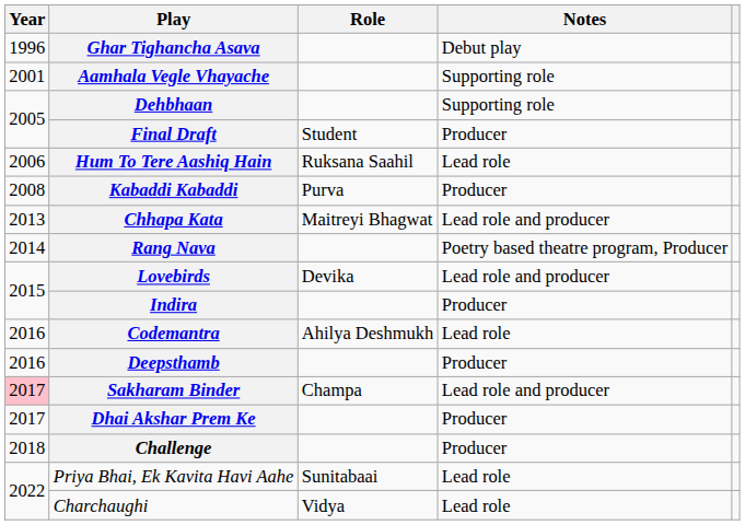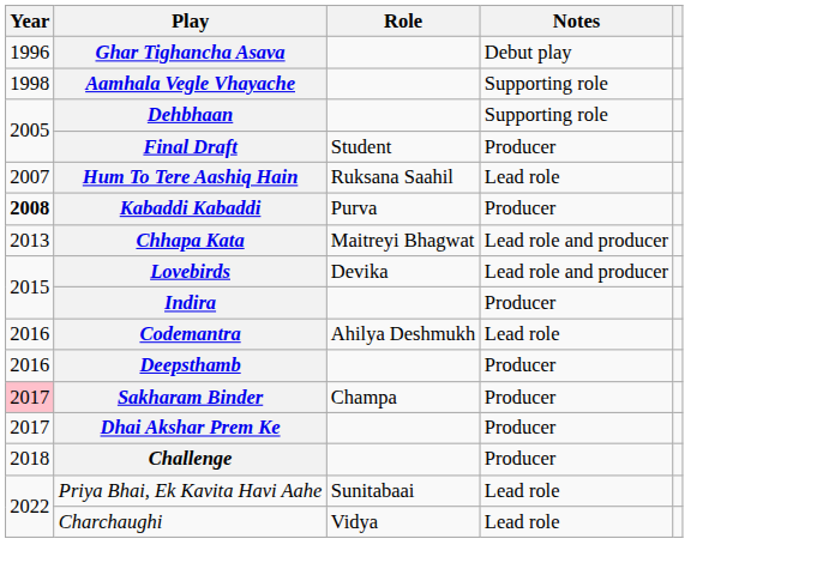 <table class="wikitable sortable plainrowheaders">
 <tr style="text-align:center;">
 <th scope="col">Year</th>
 <th scope="col">Play</th>
 <th scope="col">Role</th>
 <th scope="col" class="unsortable">Notes</th>
 <th scope="col" class="unsortable"></th>
 </tr>
 <tr>
 <td>1996</td>
 <th scope="row"><em><a href='#'>Ghar Tighancha Asava</a></em></th>
 <td></td>
 <td>Debut play</td>
 <td style="text-align:center;"></td>
 </tr>
 <tr>
-<td>2001</td>
+<td>1998</td>
 <th scope="row"><em><a href='#'>Aamhala Vegle Vhayache</a></em></th>
 <td></td>
 <td>Supporting role</td>
 <td style="text-align:center;"></td>
 </tr>
 <tr>
 <td rowspan="2">2005</td>
 <th scope="row"><em><a href='#'>Dehbhaan</a></em></th>
 <td></td>
 <td>Supporting role</td>
 <td style="text-align:center;"></td>
 </tr>
 <tr>
 <th scope="row"><em><a href='#'>Final Draft</a></em></th>
 <td>Student</td>
 <td>Producer</td>
 <td style="text-align:center;"></td>
 </tr>
 <tr>
-<td>2006</td>
+<td>2007</td>
 <th scope="row"><em><a href='#'>Hum To Tere Aashiq Hain</a></em></th>
 <td>Ruksana Saahil</td>
 <td>Lead role</td>
 <td style="text-align:center;"></td>
 </tr>
 <tr>
-<td>2008</td>
+<td><strong>2008</strong></td>
 <th scope="row"><em><a href='#'>Kabaddi Kabaddi</a></em></th>
 <td>Purva</td>
 <td>Producer</td>
 <td style="text-align:center;"></td>
 </tr>
 <tr>
 <td>2013</td>
 <th scope="row"><em><a href='#'>Chhapa Kata</a></em></th>
 <td>Maitreyi Bhagwat</td>
 <td>Lead role and producer</td>
-<td style="text-align:center;"></td>
-</tr>
-<tr>
-<td>2014</td>
-<th scope="row"><em><a href='#'>Rang Nava</a></em></th>
-<td></td>
-<td>Poetry based theatre program, Producer</td>
 <td style="text-align:center;"></td>
 </tr>
 <tr>
 <td rowspan="2">2015</td>
 <th scope="row"><em><a href='#'>Lovebirds</a></em></th>
 <td>Devika</td>
 <td>Lead role and producer</td>
 <td style="text-align:center;"></td>
 </tr>
 <tr>
 <th scope="row"><em><a href='#'>Indira</a></em></th>
 <td></td>
 <td>Producer</td>
 <td style="text-align:center;"></td>
 </tr>
 <tr>
 <td>2016</td>
 <th scope="row"><em><a href='#'>Codemantra</a></em></th>
 <td>Ahilya Deshmukh</td>
 <td>Lead role</td>
 <td style="text-align:center;"></td>
 </tr>
 <tr>
 <td>2016</td>
 <th scope="row"><em><a href='#'>Deepsthamb</a></em></th>
 <td></td>
 <td>Producer</td>
 <td style="text-align:center;"></td>
 </tr>
 <tr>
 <td style="background: pink;">2017</td>
 <th scope="row"><em><a href='#'>Sakharam Binder</a></em></th>
 <td>Champa</td>
-<td>Lead role and producer</td>
+<td>Producer</td>
 <td style="text-align:center;"></td>
 </tr>
 <tr>
 <td>2017</td>
 <th scope="row"><em><a href='#'>Dhai Akshar Prem Ke</a></em></th>
 <td></td>
 <td>Producer</td>
 <td style="text-align:center;"></td>
 </tr>
 <tr>
 <td>2018</td>
 <th scope="row"><em>Challenge</em></th>
 <td></td>
 <td>Producer</td>
 <td style="text-align:center;"></td>
 </tr>
 <tr>
 <td rowspan="2">2022</td>
 <td><em>Priya Bhai, Ek Kavita Havi Aahe</em></td>
 <td>Sunitabaai</td>
 <td>Lead role</td>
 <td style="text-align:center;"></td>
 </tr>
 <tr>
 <td><em>Charchaughi</em></td>
 <td>Vidya</td>
 <td>Lead role</td>
 <td style="text-align:center;"></td>
 </tr>
 </table>
